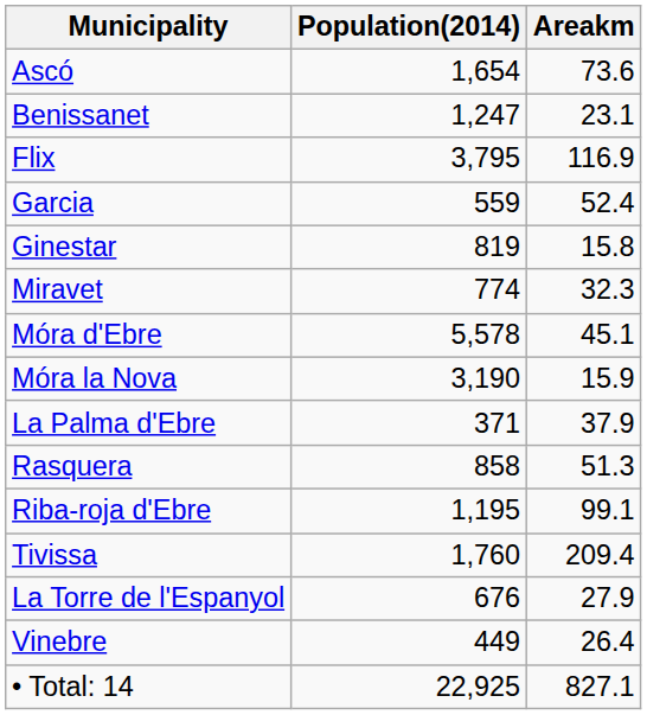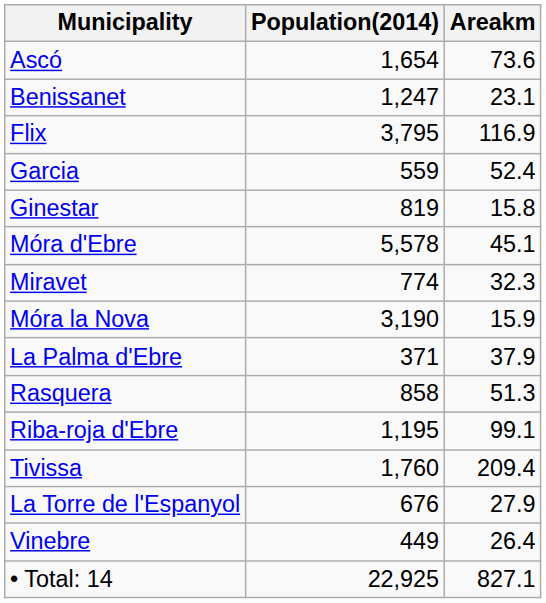 <table class="wikitable sortable">
 <tr>
 <th>Municipality</th>
 <th>Population(2014)</th>
 <th>Areakm</th>
 </tr>
 <tr>
 <td><a href='#'>Ascó</a></td>
 <td align=right>1,654</td>
 <td align=right>73.6</td>
 </tr>
 <tr>
 <td><a href='#'>Benissanet</a></td>
 <td align=right>1,247</td>
 <td align=right>23.1</td>
 </tr>
 <tr>
 <td><a href='#'>Flix</a></td>
 <td align=right>3,795</td>
 <td align=right>116.9</td>
 </tr>
 <tr>
 <td><a href='#'>Garcia</a></td>
 <td align=right>559</td>
 <td align=right>52.4</td>
 </tr>
 <tr>
 <td><a href='#'>Ginestar</a></td>
 <td align=right>819</td>
 <td align=right>15.8</td>
 </tr>
 <tr>
+<td><a href='#'>Móra d'Ebre</a></td>
+<td align=right>5,578</td>
+<td align=right>45.1</td>
+</tr>
+<tr>
 <td><a href='#'>Miravet</a></td>
 <td align=right>774</td>
 <td align=right>32.3</td>
-</tr>
-<tr>
-<td><a href='#'>Móra d'Ebre</a></td>
-<td align=right>5,578</td>
-<td align=right>45.1</td>
 </tr>
 <tr>
 <td><a href='#'>Móra la Nova</a></td>
 <td align=right>3,190</td>
 <td align=right>15.9</td>
 </tr>
 <tr>
 <td><a href='#'>La Palma d'Ebre</a></td>
 <td align=right>371</td>
 <td align=right>37.9</td>
 </tr>
 <tr>
 <td><a href='#'>Rasquera</a></td>
 <td align=right>858</td>
 <td align=right>51.3</td>
 </tr>
 <tr>
 <td><a href='#'>Riba-roja d'Ebre</a></td>
 <td align=right>1,195</td>
 <td align=right>99.1</td>
 </tr>
 <tr>
 <td><a href='#'>Tivissa</a></td>
 <td align=right>1,760</td>
 <td align=right>209.4</td>
 </tr>
 <tr>
 <td><a href='#'>La Torre de l'Espanyol</a></td>
 <td align=right>676</td>
 <td align=right>27.9</td>
 </tr>
 <tr>
 <td><a href='#'>Vinebre</a></td>
 <td align=right>449</td>
 <td align=right>26.4</td>
 </tr>
 <tr>
 <td>• Total: 14</td>
 <td align=right>22,925</td>
 <td align=right>827.1</td>
 </tr>
 </table>
